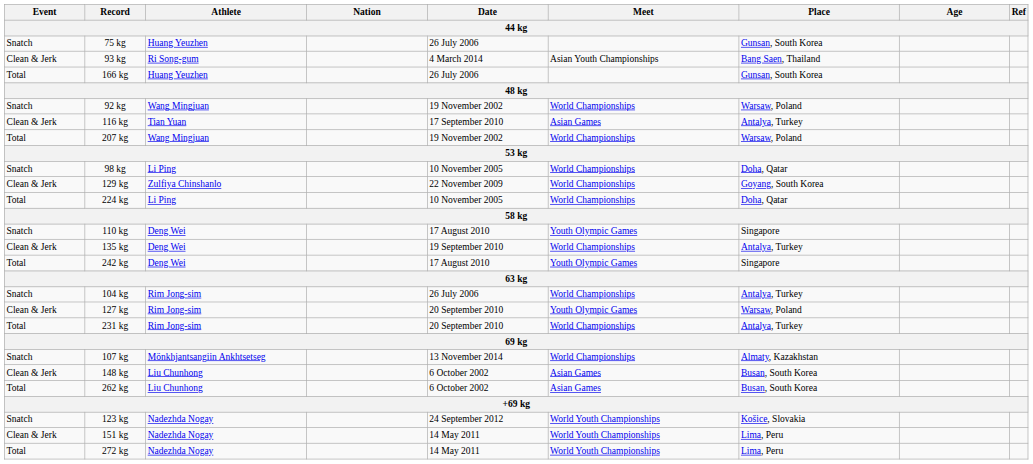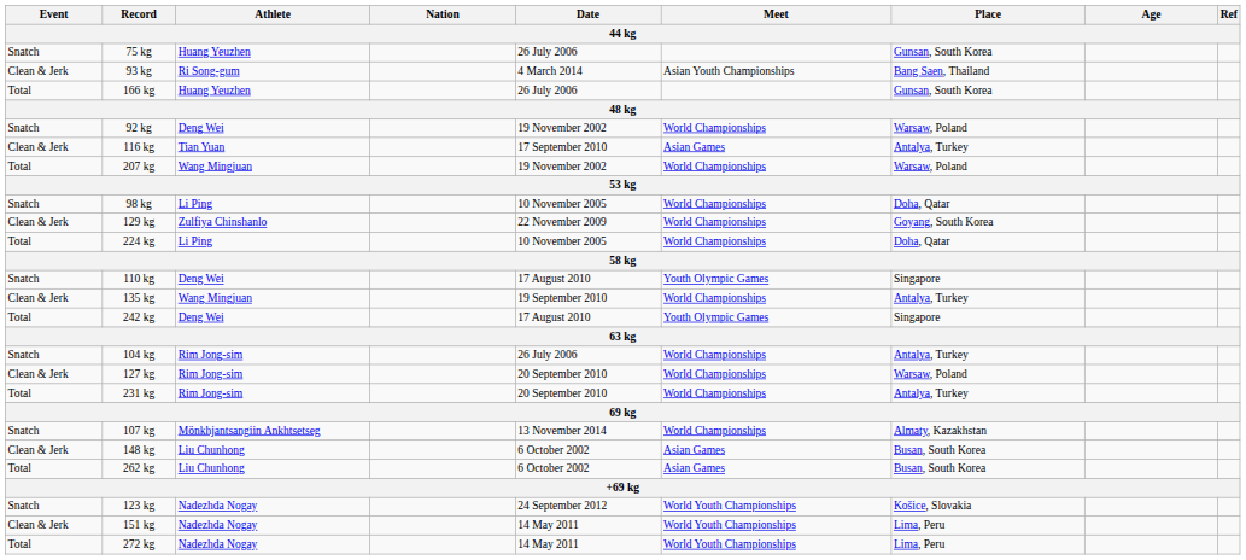 <table class="wikitable" style="font-size:90%; width: 98%;">
 <tr>
 <th width=8%>Event</th>
 <th width=6%>Record</th>
 <th width=16%>Athlete</th>
 <th width=12%>Nation</th>
 <th width=12%>Date</th>
 <th width=19%>Meet</th>
 <th width=16%>Place</th>
 <th width=11%>Age</th>
 <th>Ref</th>
 </tr>
 <tr bgcolor="#DDDDDD">
 <th colspan="9">44 kg</th>
 </tr>
 <tr>
 <td>Snatch</td>
 <td align="center">75 kg</td>
 <td><a href='#'>Huang Yeuzhen</a></td>
 <td></td>
 <td>26 July 2006</td>
 <td></td>
 <td><a href='#'>Gunsan</a>, South Korea</td>
 <td></td>
 <td></td>
 </tr>
 <tr>
 <td>Clean & Jerk</td>
 <td align="center">93 kg</td>
 <td><a href='#'>Ri Song-gum</a></td>
 <td></td>
 <td>4 March 2014</td>
 <td>Asian Youth Championships</td>
 <td><a href='#'>Bang Saen</a>, Thailand</td>
 <td></td>
 <td></td>
 </tr>
 <tr>
 <td>Total</td>
 <td align="center">166 kg</td>
 <td><a href='#'>Huang Yeuzhen</a></td>
 <td></td>
 <td>26 July 2006</td>
 <td></td>
 <td><a href='#'>Gunsan</a>, South Korea</td>
 <td></td>
 <td></td>
 </tr>
 <tr bgcolor="#DDDDDD">
 <th colspan="9">48 kg</th>
 </tr>
 <tr>
 <td>Snatch</td>
 <td align="center">92 kg</td>
-<td><a href='#'>Wang Mingjuan</a></td>
+<td><a href='#'>Deng Wei</a></td>
 <td></td>
 <td>19 November 2002</td>
 <td><a href='#'>World Championships</a></td>
 <td><a href='#'>Warsaw</a>, Poland</td>
 <td></td>
 <td></td>
 </tr>
 <tr>
 <td>Clean & Jerk</td>
 <td align="center">116 kg</td>
 <td><a href='#'>Tian Yuan</a></td>
 <td></td>
 <td>17 September 2010</td>
 <td><a href='#'>Asian Games</a></td>
 <td><a href='#'>Antalya</a>, Turkey</td>
 <td></td>
 <td></td>
 </tr>
 <tr>
 <td>Total</td>
 <td align="center">207 kg</td>
 <td><a href='#'>Wang Mingjuan</a></td>
 <td></td>
 <td>19 November 2002</td>
 <td><a href='#'>World Championships</a></td>
 <td><a href='#'>Warsaw</a>, Poland</td>
 <td></td>
 <td></td>
 </tr>
 <tr bgcolor="#DDDDDD">
 <th colspan="9">53 kg</th>
 </tr>
 <tr>
 <td>Snatch</td>
 <td align="center">98 kg</td>
 <td><a href='#'>Li Ping</a></td>
 <td></td>
 <td>10 November 2005</td>
 <td><a href='#'>World Championships</a></td>
 <td><a href='#'>Doha</a>, Qatar</td>
 <td></td>
 <td></td>
 </tr>
 <tr>
 <td>Clean & Jerk</td>
 <td align="center">129 kg</td>
 <td><a href='#'>Zulfiya Chinshanlo</a></td>
 <td></td>
 <td>22 November 2009</td>
 <td><a href='#'>World Championships</a></td>
 <td><a href='#'>Goyang</a>, South Korea</td>
 <td></td>
 <td></td>
 </tr>
 <tr>
 <td>Total</td>
 <td align="center">224 kg</td>
 <td><a href='#'>Li Ping</a></td>
 <td></td>
 <td>10 November 2005</td>
 <td><a href='#'>World Championships</a></td>
 <td><a href='#'>Doha</a>, Qatar</td>
 <td></td>
 <td></td>
 </tr>
 <tr bgcolor="#DDDDDD">
 <th colspan="9">58 kg</th>
 </tr>
 <tr>
 <td>Snatch</td>
 <td align="center">110 kg</td>
 <td><a href='#'>Deng Wei</a></td>
 <td></td>
 <td>17 August 2010</td>
 <td><a href='#'>Youth Olympic Games</a></td>
 <td>Singapore</td>
 <td></td>
 <td></td>
 </tr>
 <tr>
 <td>Clean & Jerk</td>
 <td align="center">135 kg</td>
-<td><a href='#'>Deng Wei</a></td>
+<td><a href='#'>Wang Mingjuan</a></td>
 <td></td>
 <td>19 September 2010</td>
 <td><a href='#'>World Championships</a></td>
 <td><a href='#'>Antalya</a>, Turkey</td>
 <td></td>
 <td></td>
 </tr>
 <tr>
 <td>Total</td>
 <td align="center">242 kg</td>
 <td><a href='#'>Deng Wei</a></td>
 <td></td>
 <td>17 August 2010</td>
 <td><a href='#'>Youth Olympic Games</a></td>
 <td>Singapore</td>
 <td></td>
 <td></td>
 </tr>
 <tr bgcolor="#DDDDDD">
 <th colspan="9">63 kg</th>
 </tr>
 <tr>
 <td>Snatch</td>
 <td align="center">104 kg</td>
 <td><a href='#'>Rim Jong-sim</a></td>
 <td></td>
 <td>26 July 2006</td>
 <td><a href='#'>World Championships</a></td>
 <td><a href='#'>Antalya</a>, Turkey</td>
 <td></td>
 <td></td>
 </tr>
 <tr>
 <td>Clean & Jerk</td>
 <td align="center">127 kg</td>
 <td><a href='#'>Rim Jong-sim</a></td>
 <td></td>
 <td>20 September 2010</td>
-<td><a href='#'>Youth Olympic Games</a></td>
+<td><a href='#'>World Championships</a></td>
 <td><a href='#'>Warsaw</a>, Poland</td>
 <td></td>
 <td></td>
 </tr>
 <tr>
 <td>Total</td>
 <td align="center">231 kg</td>
 <td><a href='#'>Rim Jong-sim</a></td>
 <td></td>
 <td>20 September 2010</td>
 <td><a href='#'>World Championships</a></td>
 <td><a href='#'>Antalya</a>, Turkey</td>
 <td></td>
 <td></td>
 </tr>
 <tr bgcolor="#DDDDDD">
 <th colspan="9">69 kg</th>
 </tr>
 <tr>
 <td>Snatch</td>
 <td align="center">107 kg</td>
 <td><a href='#'>Mönkhjantsangiin Ankhtsetseg</a></td>
 <td></td>
 <td>13 November 2014</td>
 <td><a href='#'>World Championships</a></td>
 <td><a href='#'>Almaty</a>, Kazakhstan</td>
 <td></td>
 <td></td>
 </tr>
 <tr>
 <td>Clean & Jerk</td>
 <td align="center">148 kg</td>
 <td><a href='#'>Liu Chunhong</a></td>
 <td></td>
 <td>6 October 2002</td>
 <td><a href='#'>Asian Games</a></td>
 <td><a href='#'>Busan</a>, South Korea</td>
 <td></td>
 <td></td>
 </tr>
 <tr>
 <td>Total</td>
 <td align="center">262 kg</td>
 <td><a href='#'>Liu Chunhong</a></td>
 <td></td>
 <td>6 October 2002</td>
 <td><a href='#'>Asian Games</a></td>
 <td><a href='#'>Busan</a>, South Korea</td>
 <td></td>
 <td></td>
 </tr>
 <tr bgcolor="#DDDDDD">
 <th colspan="9">+69 kg</th>
 </tr>
 <tr>
 <td>Snatch</td>
 <td align="center">123 kg</td>
 <td><a href='#'>Nadezhda Nogay</a></td>
 <td></td>
 <td>24 September 2012</td>
 <td><a href='#'>World Youth Championships</a></td>
 <td><a href='#'>Košice</a>, Slovakia</td>
 <td></td>
 <td></td>
 </tr>
 <tr>
 <td>Clean & Jerk</td>
 <td align="center">151 kg</td>
 <td><a href='#'>Nadezhda Nogay</a></td>
 <td></td>
 <td>14 May 2011</td>
 <td><a href='#'>World Youth Championships</a></td>
 <td><a href='#'>Lima</a>, Peru</td>
 <td></td>
 <td></td>
 </tr>
 <tr>
 <td>Total</td>
 <td align="center">272 kg</td>
 <td><a href='#'>Nadezhda Nogay</a></td>
 <td></td>
 <td>14 May 2011</td>
 <td><a href='#'>World Youth Championships</a></td>
 <td><a href='#'>Lima</a>, Peru</td>
 <td></td>
 <td></td>
 </tr>
 </table>
